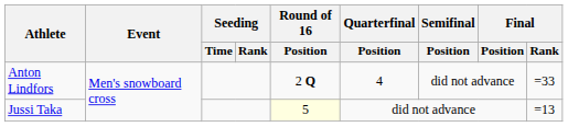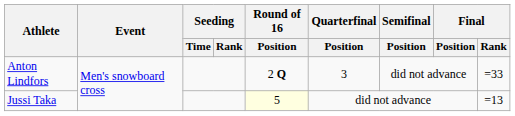 <table class="wikitable" style="font-size:90%">
 <tr>
 <th rowspan="2">Athlete</th>
 <th rowspan="2">Event</th>
 <th colspan=2>Seeding</th>
 <th>Round of 16</th>
 <th>Quarterfinal</th>
 <th>Semifinal</th>
 <th colspan=2>Final</th>
 </tr>
 <tr style="font-size:95%">
 <th>Time</th>
 <th>Rank</th>
 <th>Position</th>
 <th>Position</th>
 <th>Position</th>
 <th>Position</th>
 <th>Rank</th>
 </tr>
 <tr align=center>
 <td align=left><a href='#'>Anton Lindfors</a></td>
 <td align=left rowspan=2><a href='#'>Men's snowboard cross</a></td>
 <td colspan=2></td>
 <td>2 <strong>Q</strong></td>
-<td>4</td>
+<td>3</td>
 <td colspan=2>did not advance</td>
 <td>=33</td>
 </tr>
 <tr align=center>
 <td align=left><a href='#'>Jussi Taka</a></td>
 <td colspan=2></td>
 <td style="background: lightyellow;">5</td>
 <td colspan=3>did not advance</td>
 <td>=13</td>
 </tr>
 </table>
